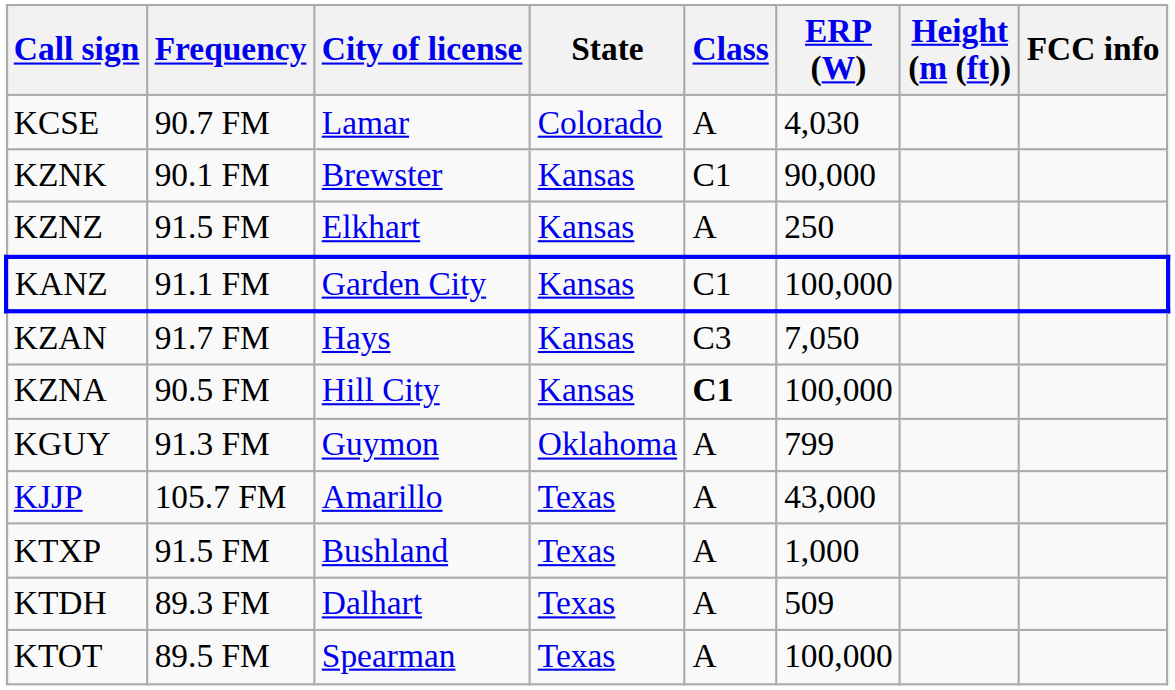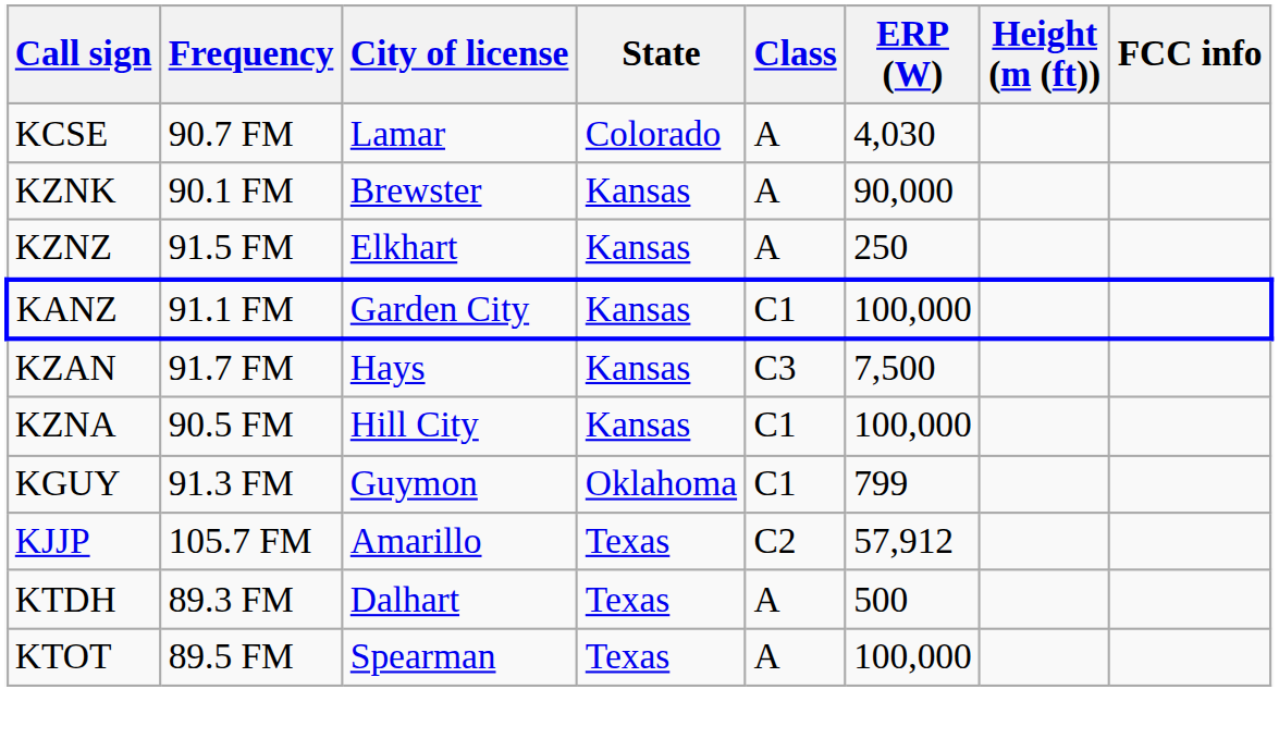 <table class="wikitable sortable">
 <tr>
 <th><a href='#'>Call sign</a></th>
 <th data-sort-type="number"><a href='#'>Frequency</a></th>
 <th><a href='#'>City of license</a></th>
 <th>State</th>
 <th><a href='#'>Class</a></th>
 <th data-sort-type="number"><a href='#'>ERP</a><br>(<a href='#'>W</a>)</th>
 <th data-sort-type="number"><a href='#'>Height</a><br>(<a href='#'>m</a> (<a href='#'>ft</a>))</th>
 <th class="unsortable">FCC info</th>
 </tr>
 <tr>
 <td>KCSE</td>
 <td>90.7 FM</td>
 <td><a href='#'>Lamar</a></td>
 <td><a href='#'>Colorado</a></td>
 <td>A</td>
 <td>4,030</td>
 <td></td>
 <td></td>
 </tr>
 <tr>
 <td>KZNK</td>
 <td>90.1 FM</td>
 <td><a href='#'>Brewster</a></td>
 <td><a href='#'>Kansas</a></td>
-<td>C1</td>
+<td>A</td>
 <td>90,000</td>
 <td></td>
 <td></td>
 </tr>
 <tr>
 <td>KZNZ</td>
 <td>91.5 FM</td>
 <td><a href='#'>Elkhart</a></td>
 <td><a href='#'>Kansas</a></td>
 <td>A</td>
 <td>250</td>
 <td></td>
 <td></td>
 </tr>
 <tr style="border: 2px solid #00f";>
 <td>KANZ</td>
 <td>91.1 FM</td>
 <td><a href='#'>Garden City</a></td>
 <td><a href='#'>Kansas</a></td>
 <td>C1</td>
 <td>100,000</td>
 <td></td>
 <td></td>
 </tr>
 <tr>
 <td>KZAN</td>
 <td>91.7 FM</td>
 <td><a href='#'>Hays</a></td>
 <td><a href='#'>Kansas</a></td>
 <td>C3</td>
-<td>7,050</td>
+<td>7,500</td>
 <td></td>
 <td></td>
 </tr>
 <tr>
 <td>KZNA</td>
 <td>90.5 FM</td>
 <td><a href='#'>Hill City</a></td>
 <td><a href='#'>Kansas</a></td>
-<td><strong>C1</strong></td>
+<td>C1</td>
 <td>100,000</td>
 <td></td>
 <td></td>
 </tr>
 <tr>
 <td>KGUY</td>
 <td>91.3 FM</td>
 <td><a href='#'>Guymon</a></td>
 <td><a href='#'>Oklahoma</a></td>
-<td>A</td>
+<td>C1</td>
 <td>799</td>
 <td></td>
 <td></td>
 </tr>
 <tr>
 <td><a href='#'>KJJP</a></td>
 <td>105.7 FM</td>
 <td><a href='#'>Amarillo</a></td>
 <td><a href='#'>Texas</a></td>
-<td>A</td>
-<td>43,000</td>
-<td></td>
-<td></td>
-</tr>
-<tr>
-<td>KTXP</td>
-<td>91.5 FM</td>
-<td><a href='#'>Bushland</a></td>
-<td><a href='#'>Texas</a></td>
-<td>A</td>
-<td>1,000</td>
+<td>C2</td>
+<td>57,912</td>
 <td></td>
 <td></td>
 </tr>
 <tr>
 <td>KTDH</td>
 <td>89.3 FM</td>
 <td><a href='#'>Dalhart</a></td>
 <td><a href='#'>Texas</a></td>
 <td>A</td>
-<td>509</td>
+<td>500</td>
 <td></td>
 <td></td>
 </tr>
 <tr>
 <td>KTOT</td>
 <td>89.5 FM</td>
 <td><a href='#'>Spearman</a></td>
 <td><a href='#'>Texas</a></td>
 <td>A</td>
 <td>100,000</td>
 <td></td>
 <td></td>
 </tr>
 </table>
